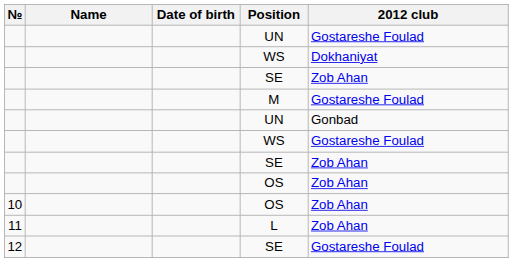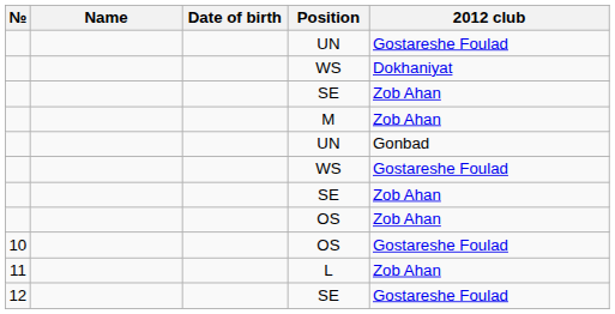 <table class="wikitable sortable" style="font-size:100%; text-align:center;">
 <tr>
 <th>№</th>
 <th style="width:12em">Name</th>
 <th style="width:8em">Date of birth</th>
 <th style="width:5em">Position</th>
 <th style="width:19em">2012 club</th>
 </tr>
 <tr>
 <td></td>
 <td style="text-align:left;"></td>
 <td style="text-align:right;"></td>
 <td>UN</td>
 <td style="text-align:left;"> <a href='#'>Gostareshe Foulad</a></td>
 </tr>
 <tr>
 <td></td>
 <td style="text-align:left;"></td>
 <td style="text-align:right;"></td>
 <td>WS</td>
 <td style="text-align:left;"> <a href='#'>Dokhaniyat</a></td>
 </tr>
 <tr>
 <td></td>
 <td style="text-align:left;"></td>
 <td style="text-align:right;"></td>
 <td>SE</td>
 <td style="text-align:left;"> <a href='#'>Zob Ahan</a></td>
 </tr>
 <tr>
 <td></td>
 <td style="text-align:left;"></td>
 <td style="text-align:right;"></td>
 <td>M</td>
-<td style="text-align:left;"> <a href='#'>Gostareshe Foulad</a></td>
+<td style="text-align:left;"> <a href='#'>Zob Ahan</a></td>
 </tr>
 <tr>
 <td></td>
 <td style="text-align:left;"></td>
 <td style="text-align:right;"></td>
 <td>UN</td>
 <td style="text-align:left;"> Gonbad</td>
 </tr>
 <tr>
 <td></td>
 <td style="text-align:left;"></td>
 <td style="text-align:right;"></td>
 <td>WS</td>
 <td style="text-align:left;"> <a href='#'>Gostareshe Foulad</a></td>
 </tr>
 <tr>
 <td></td>
 <td style="text-align:left;"></td>
 <td style="text-align:right;"></td>
 <td>SE</td>
 <td style="text-align:left;"> <a href='#'>Zob Ahan</a></td>
 </tr>
 <tr>
 <td></td>
 <td style="text-align:left;"></td>
 <td style="text-align:right;"></td>
 <td>OS</td>
 <td style="text-align:left;"> <a href='#'>Zob Ahan</a></td>
 </tr>
 <tr>
 <td>10</td>
 <td style="text-align:left;"></td>
 <td style="text-align:right;"></td>
 <td>OS</td>
-<td style="text-align:left;"> <a href='#'>Zob Ahan</a></td>
+<td style="text-align:left;"> <a href='#'>Gostareshe Foulad</a></td>
 </tr>
 <tr>
 <td>11</td>
 <td style="text-align:left;"></td>
 <td style="text-align:right;"></td>
 <td>L</td>
 <td style="text-align:left;"> <a href='#'>Zob Ahan</a></td>
 </tr>
 <tr>
 <td>12</td>
 <td style="text-align:left;"></td>
 <td style="text-align:right;"></td>
 <td>SE</td>
 <td style="text-align:left;"> <a href='#'>Gostareshe Foulad</a></td>
 </tr>
 </table>
